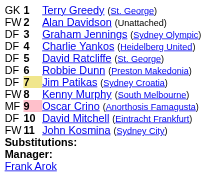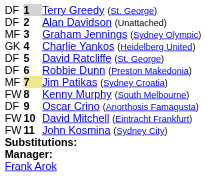 <table style="font-size:90%; margin:0.2em auto;" cellspacing="0" cellpadding="0">
 <tr>
 <th width="25"></th>
 <th width="25"></th>
 </tr>
 <tr>
-<td>GK</td>
-<td><strong>1</strong></td>
+<td>DF</td>
+<td style="background: lightgrey;"><strong>1</strong></td>
 <td><a href='#'>Terry Greedy</a> <small>(<a href='#'>St. George</a>)</small></td>
 </tr>
 <tr>
-<td>FW</td>
+<td>DF</td>
 <td><strong>2</strong></td>
 <td><a href='#'>Alan Davidson</a> <small>(Unattached)</small></td>
 </tr>
 <tr>
-<td>DF</td>
+<td>MF</td>
 <td><strong>3</strong></td>
 <td><a href='#'>Graham Jennings</a> <small>(<a href='#'>Sydney Olympic</a>)</small></td>
 </tr>
 <tr>
-<td>DF</td>
+<td>GK</td>
 <td><strong>4</strong></td>
 <td><a href='#'>Charlie Yankos</a> <small>(<a href='#'>Heidelberg United</a>)</small></td>
 </tr>
 <tr>
 <td>DF</td>
 <td><strong>5</strong></td>
 <td><a href='#'>David Ratcliffe</a> <small>(<a href='#'>St. George</a>)</small></td>
 </tr>
 <tr>
 <td>DF</td>
 <td><strong>6</strong></td>
 <td><a href='#'>Robbie Dunn</a> <small>(<a href='#'>Preston Makedonia</a>)</small></td>
 </tr>
 <tr>
-<td>DF</td>
+<td>MF</td>
 <td style="background: khaki;"><strong>7</strong></td>
 <td><a href='#'>Jim Patikas</a> <small>(<a href='#'>Sydney Croatia</a>)</small></td>
 </tr>
 <tr>
 <td>FW</td>
 <td><strong>8</strong></td>
 <td><a href='#'>Kenny Murphy</a> <small>(<a href='#'>South Melbourne</a>)</small></td>
 </tr>
 <tr>
-<td>MF</td>
-<td style="background: pink;"><strong>9</strong></td>
+<td>DF</td>
+<td><strong>9</strong></td>
 <td><a href='#'>Oscar Crino</a> <small>(<a href='#'>Anorthosis Famagusta</a>)</small></td>
 </tr>
 <tr>
-<td>DF</td>
+<td>FW</td>
 <td><strong>10</strong></td>
 <td><a href='#'>David Mitchell</a> <small>(<a href='#'>Eintracht Frankfurt</a>)</small></td>
 </tr>
 <tr>
 <td>FW</td>
 <td><strong>11</strong></td>
 <td><a href='#'>John Kosmina</a> <small>(<a href='#'>Sydney City</a>)</small></td>
 </tr>
 <tr>
 <td colspan=3><strong>Substitutions:</strong></td>
 </tr>
 <tr>
 <td></td>
 <td><strong></strong></td>
 <td></td>
 </tr>
 <tr>
 <td colspan=3><strong>Manager:</strong></td>
 </tr>
 <tr>
 <td colspan="4"> <a href='#'>Frank Arok</a></td>
 </tr>
 </table>
